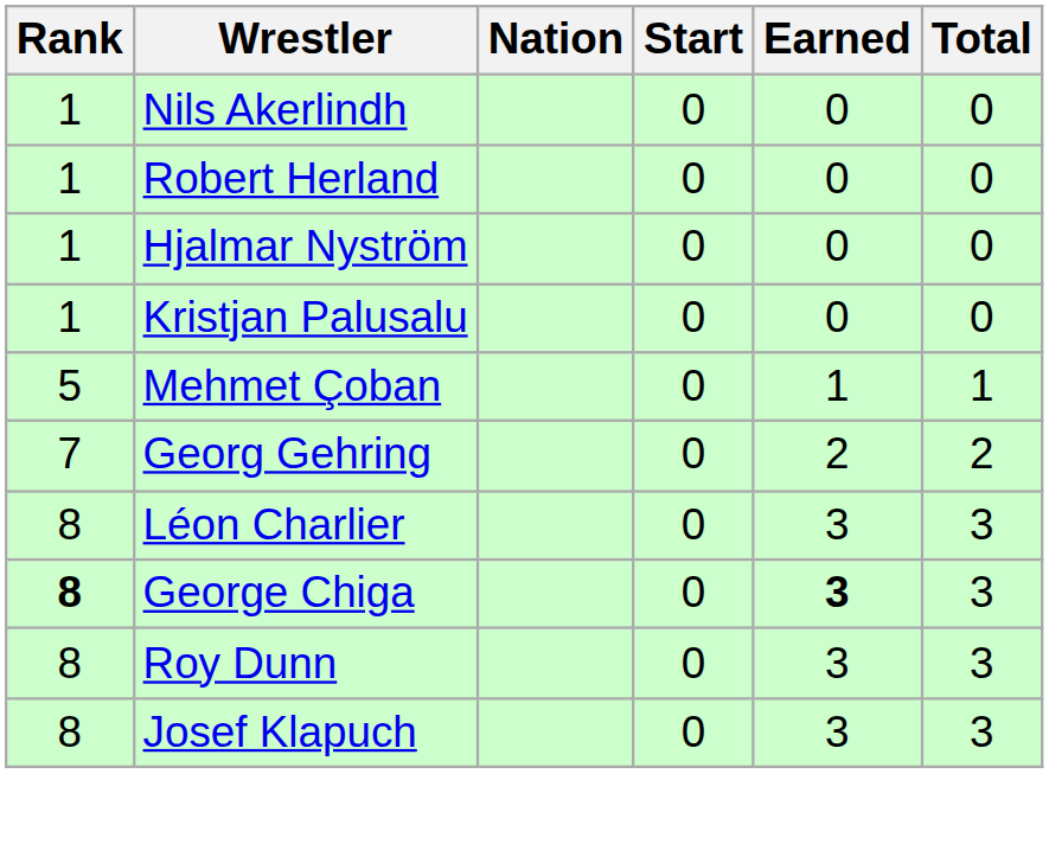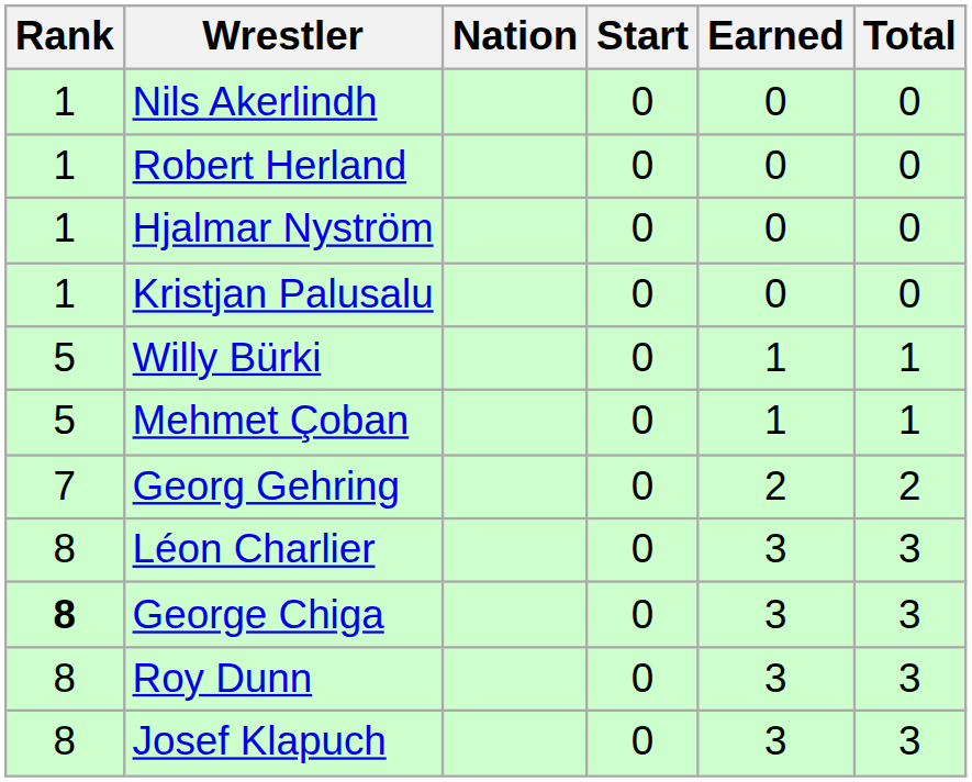 <table class="wikitable sortable" style="text-align:center;">
 <tr>
 <th>Rank</th>
 <th>Wrestler</th>
 <th>Nation</th>
 <th>Start</th>
 <th>Earned</th>
 <th>Total</th>
 </tr>
 <tr style="background:#cfc;">
 <td>1</td>
 <td align=left><a href='#'>Nils Akerlindh</a></td>
 <td align=left></td>
 <td>0</td>
 <td>0</td>
 <td>0</td>
 </tr>
 <tr style="background:#cfc;">
 <td>1</td>
 <td align=left><a href='#'>Robert Herland</a></td>
 <td align=left></td>
 <td>0</td>
 <td>0</td>
 <td>0</td>
 </tr>
 <tr style="background:#cfc;">
 <td>1</td>
 <td align=left><a href='#'>Hjalmar Nyström</a></td>
 <td align=left></td>
 <td>0</td>
 <td>0</td>
 <td>0</td>
 </tr>
 <tr style="background:#cfc;">
 <td>1</td>
 <td align=left><a href='#'>Kristjan Palusalu</a></td>
 <td align=left></td>
 <td>0</td>
 <td>0</td>
 <td>0</td>
 </tr>
 <tr style="background:#cfc;">
 <td>5</td>
+<td align=left><a href='#'>Willy Bürki</a></td>
+<td align=left></td>
+<td>0</td>
+<td>1</td>
+<td>1</td>
+</tr>
+<tr style="background:#cfc;">
+<td>5</td>
 <td align=left><a href='#'>Mehmet Çoban</a></td>
 <td align=left></td>
 <td>0</td>
 <td>1</td>
 <td>1</td>
 </tr>
 <tr style="background:#cfc;">
 <td>7</td>
 <td align=left><a href='#'>Georg Gehring</a></td>
 <td align=left></td>
 <td>0</td>
 <td>2</td>
 <td>2</td>
 </tr>
 <tr style="background:#cfc;">
 <td>8</td>
 <td align=left><a href='#'>Léon Charlier</a></td>
 <td align=left></td>
 <td>0</td>
 <td>3</td>
 <td>3</td>
 </tr>
 <tr style="background:#cfc;">
 <td><strong>8</strong></td>
 <td align=left><a href='#'>George Chiga</a></td>
 <td align=left></td>
 <td>0</td>
-<td><strong>3</strong></td>
+<td>3</td>
 <td>3</td>
 </tr>
 <tr style="background:#cfc;">
 <td>8</td>
 <td align=left><a href='#'>Roy Dunn</a></td>
 <td align=left></td>
 <td>0</td>
 <td>3</td>
 <td>3</td>
 </tr>
 <tr style="background:#cfc;">
 <td>8</td>
 <td align=left><a href='#'>Josef Klapuch</a></td>
 <td align=left></td>
 <td>0</td>
 <td>3</td>
 <td>3</td>
 </tr>
 </table>
